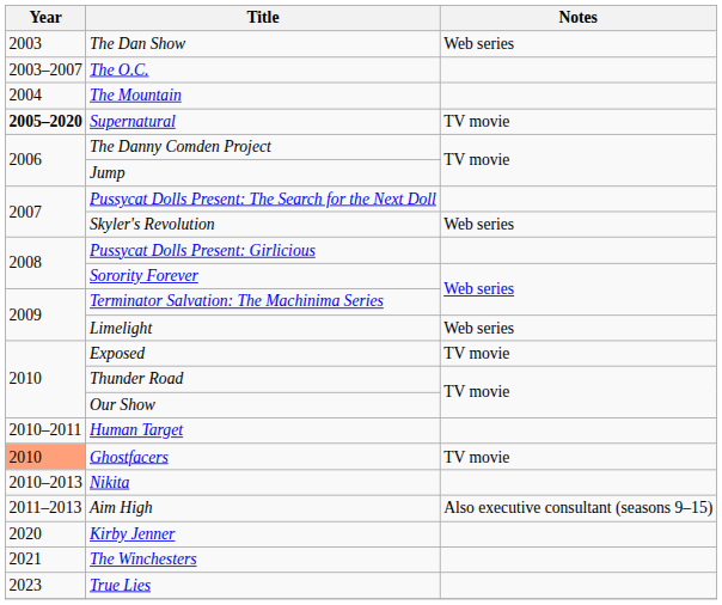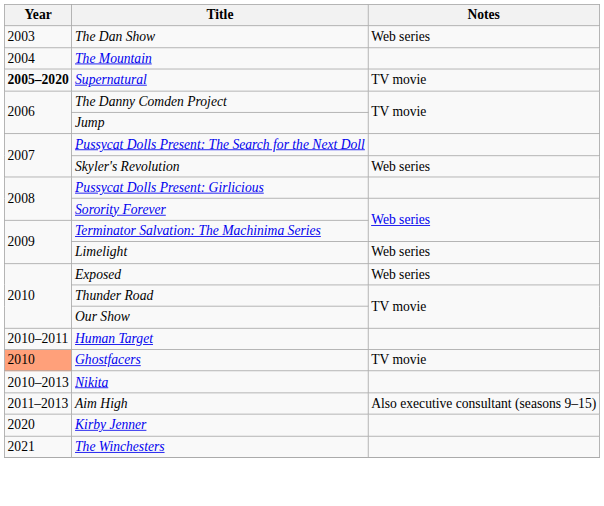 <table class="wikitable">
 <tr>
 <th>Year</th>
 <th>Title</th>
 <th>Notes</th>
 </tr>
 <tr>
 <td>2003</td>
 <td><em>The Dan Show</em></td>
 <td>Web series</td>
-</tr>
-<tr>
-<td>2003–2007</td>
-<td><em><a href='#'>The O.C.</a></em></td>
-<td></td>
 </tr>
 <tr>
 <td>2004</td>
 <td><em><a href='#'>The Mountain</a></em></td>
 <td></td>
 </tr>
 <tr>
 <td><strong>2005–2020</strong></td>
 <td><em><a href='#'>Supernatural</a></em></td>
 <td>TV movie</td>
 </tr>
 <tr>
 <td rowspan=2>2006</td>
 <td><em>The Danny Comden Project</em></td>
 <td rowspan=2>TV movie</td>
 </tr>
 <tr>
 <td><em>Jump</em></td>
 </tr>
 <tr>
 <td rowspan=2>2007</td>
 <td><em><a href='#'>Pussycat Dolls Present: The Search for the Next Doll</a></em></td>
 <td></td>
 </tr>
 <tr>
 <td><em>Skyler's Revolution</em></td>
 <td>Web series</td>
 </tr>
 <tr>
 <td rowspan=2>2008</td>
 <td><em><a href='#'>Pussycat Dolls Present: Girlicious</a></em></td>
 <td></td>
 </tr>
 <tr>
 <td><em><a href='#'>Sorority Forever</a></em></td>
 <td rowspan=2><a href='#'>Web series</a></td>
 </tr>
 <tr>
 <td rowspan=2>2009</td>
 <td><em><a href='#'>Terminator Salvation: The Machinima Series</a></em></td>
 </tr>
 <tr>
 <td><em>Limelight</em></td>
 <td>Web series</td>
 </tr>
 <tr>
 <td rowspan=3>2010</td>
 <td><em>Exposed</em></td>
-<td>TV movie</td>
+<td>Web series</td>
 </tr>
 <tr>
 <td><em>Thunder Road</em></td>
 <td rowspan=2>TV movie</td>
 </tr>
 <tr>
 <td><em>Our Show</em></td>
 </tr>
 <tr>
 <td>2010–2011</td>
 <td><em><a href='#'>Human Target</a></em></td>
 <td></td>
 </tr>
 <tr>
 <td style="background: lightsalmon;">2010</td>
 <td><em><a href='#'>Ghostfacers</a></em></td>
 <td>TV movie</td>
 </tr>
 <tr>
 <td>2010–2013</td>
 <td><em><a href='#'>Nikita</a></em></td>
 <td></td>
 </tr>
 <tr>
 <td>2011–2013</td>
 <td><em>Aim High</em></td>
 <td>Also executive consultant (seasons 9–15)</td>
 </tr>
 <tr>
 <td>2020</td>
 <td><em><a href='#'>Kirby Jenner</a></em></td>
 <td></td>
 </tr>
 <tr>
 <td>2021</td>
 <td><em><a href='#'>The Winchesters</a></em></td>
 <td></td>
 </tr>
 <tr>
-<td>2023</td>
-<td><em><a href='#'>True Lies</a></em></td>
-<td></td>
-</tr>
-<tr>
 </tr>
 </table>
